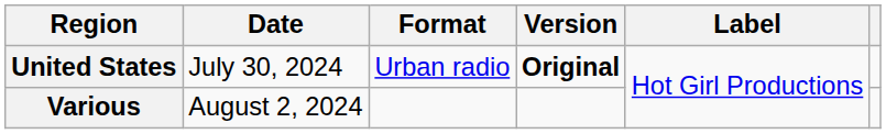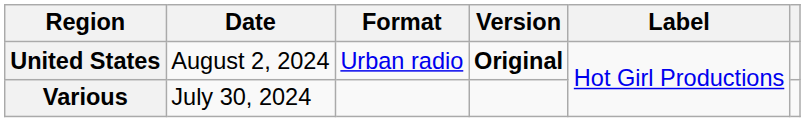 <table class="wikitable plainrowheaders">
 <tr>
 <th scope="col">Region</th>
 <th scope="col">Date</th>
 <th scope="col">Format</th>
 <th scope="col">Version</th>
 <th scope="col">Label</th>
 <th scope="col"></th>
 </tr>
 <tr>
 <th scope="row">United States</th>
-<td>July 30, 2024</td>
+<td>August 2, 2024</td>
 <td><a href='#'>Urban radio</a></td>
 <td><strong>Original</strong></td>
 <td rowspan="2"><a href='#'>Hot Girl Productions</a></td>
 <td style="text-align:center;"></td>
 </tr>
 <tr>
 <th scope="row">Various</th>
-<td>August 2, 2024</td>
+<td>July 30, 2024</td>
 <td></td>
 <td></td>
 <td style="text-align:center;"></td>
 </tr>
 </table>
